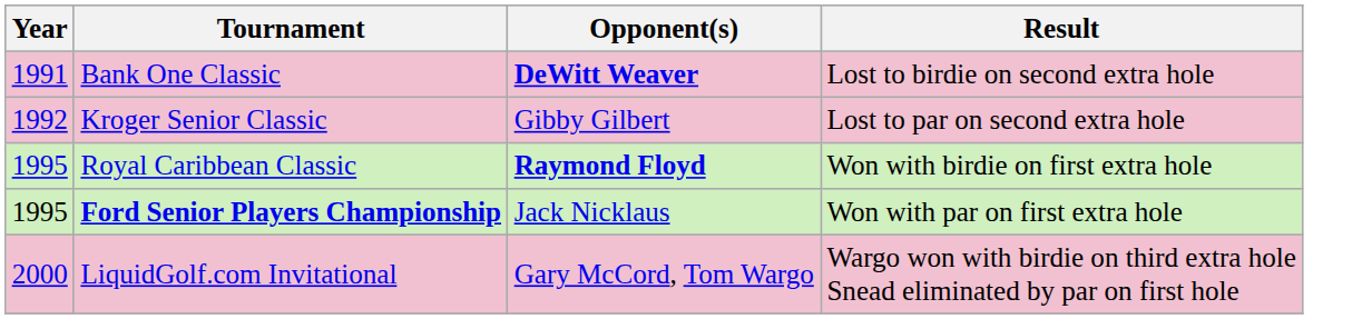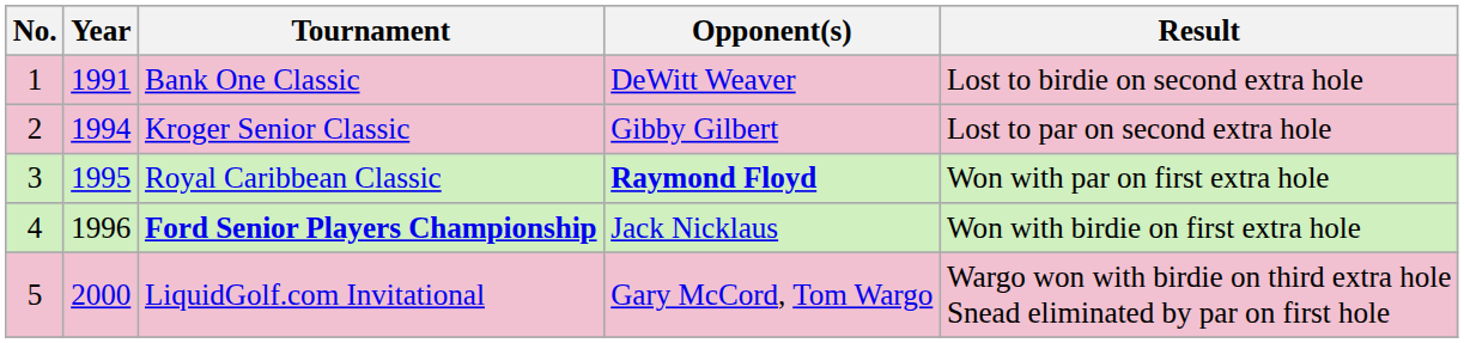 <table class="wikitable" style="font-size:95%;">
 <tr>
+<th>No.</th>
 <th>Year</th>
 <th>Tournament</th>
 <th>Opponent(s)</th>
 <th>Result</th>
 </tr>
 <tr style="background:#F2C1D1;">
+<td align=center>1</td>
 <td><a href='#'>1991</a></td>
 <td><a href='#'>Bank One Classic</a></td>
-<td><strong> <a href='#'>DeWitt Weaver</a></strong></td>
+<td> <a href='#'>DeWitt Weaver</a></td>
 <td>Lost to birdie on second extra hole</td>
 </tr>
 <tr style="background:#F2C1D1;">
-<td><a href='#'>1992</a></td>
+<td align=center>2</td>
+<td><a href='#'>1994</a></td>
 <td><a href='#'>Kroger Senior Classic</a></td>
 <td> <a href='#'>Gibby Gilbert</a></td>
 <td>Lost to par on second extra hole</td>
 </tr>
 <tr style="background:#D0F0C0;">
+<td align=center>3</td>
 <td><a href='#'>1995</a></td>
 <td><a href='#'>Royal Caribbean Classic</a></td>
 <td><strong> <a href='#'>Raymond Floyd</a></strong></td>
+<td>Won with par on first extra hole</td>
+</tr>
+<tr style="background:#D0F0C0;">
+<td align=center>4</td>
+<td>1996</td>
+<td><strong><a href='#'>Ford Senior Players Championship</a></strong></td>
+<td> <a href='#'>Jack Nicklaus</a></td>
 <td>Won with birdie on first extra hole</td>
 </tr>
-<tr style="background:#D0F0C0;">
-<td>1995</td>
-<td><strong><a href='#'>Ford Senior Players Championship</a></strong></td>
-<td> <a href='#'>Jack Nicklaus</a></td>
-<td>Won with par on first extra hole</td>
-</tr>
 <tr style="background:#F2C1D1;">
+<td align=center>5</td>
 <td><a href='#'>2000</a></td>
 <td><a href='#'>LiquidGolf.com Invitational</a></td>
 <td> <a href='#'>Gary McCord</a>,  <a href='#'>Tom Wargo</a></td>
 <td>Wargo won with birdie on third extra hole<br>Snead eliminated by par on first hole</td>
 </tr>
 </table>
